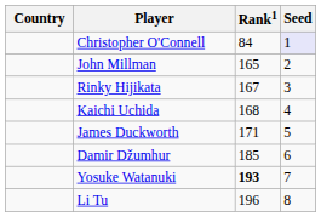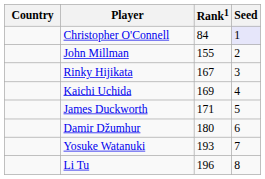 <table class="sortable wikitable">
 <tr>
 <th width="70">Country</th>
 <th width="175">Player</th>
 <th>Rank<sup>1</sup></th>
 <th>Seed</th>
 </tr>
 <tr>
 <td></td>
 <td><a href='#'>Christopher O'Connell</a></td>
 <td>84</td>
 <td style="background: lavender;">1</td>
 </tr>
 <tr>
 <td></td>
 <td><a href='#'>John Millman</a></td>
-<td>165</td>
+<td>155</td>
 <td>2</td>
 </tr>
 <tr>
 <td></td>
 <td><a href='#'>Rinky Hijikata</a></td>
 <td>167</td>
 <td>3</td>
 </tr>
 <tr>
 <td></td>
 <td><a href='#'>Kaichi Uchida</a></td>
-<td>168</td>
+<td>169</td>
 <td>4</td>
 </tr>
 <tr>
 <td></td>
 <td><a href='#'>James Duckworth</a></td>
 <td>171</td>
 <td>5</td>
 </tr>
 <tr>
 <td></td>
 <td><a href='#'>Damir Džumhur</a></td>
-<td>185</td>
+<td>180</td>
 <td>6</td>
 </tr>
 <tr>
 <td></td>
 <td><a href='#'>Yosuke Watanuki</a></td>
-<td><strong>193</strong></td>
+<td>193</td>
 <td>7</td>
 </tr>
 <tr>
 <td></td>
 <td><a href='#'>Li Tu</a></td>
 <td>196</td>
 <td>8</td>
 </tr>
 </table>
